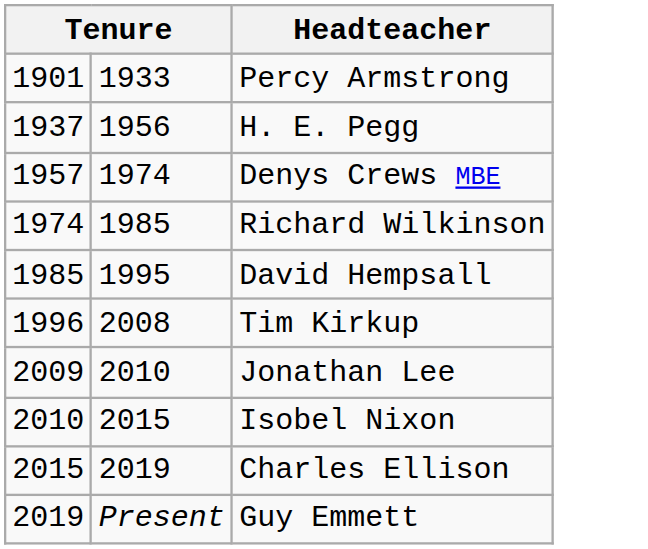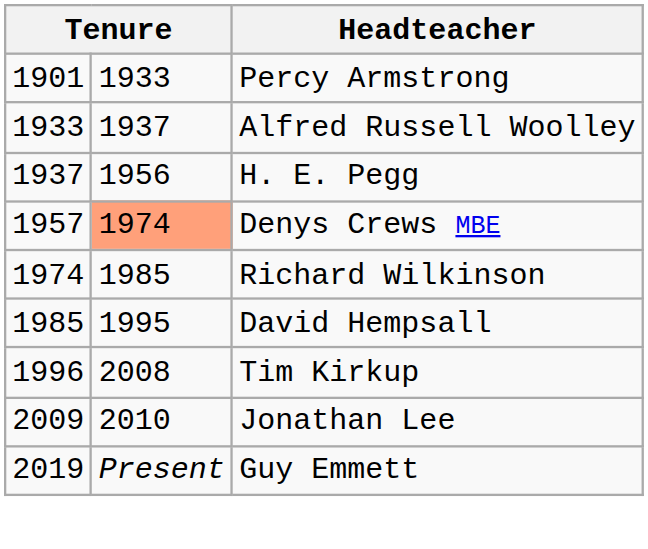 <table class="wikitable">
 <tr>
 <th colspan=2>Tenure</th>
 <th>Headteacher</th>
 </tr>
 <tr>
 <td>1901</td>
 <td>1933</td>
 <td>Percy Armstrong</td>
 </tr>
 <tr>
+<td>1933</td>
+<td>1937</td>
+<td>Alfred Russell Woolley</td>
+</tr>
+<tr>
 <td>1937</td>
 <td>1956</td>
 <td>H. E. Pegg</td>
 </tr>
 <tr>
 <td>1957</td>
-<td>1974</td>
+<td style="background: lightsalmon;">1974</td>
 <td>Denys Crews <a href='#'><small>MBE</small></a></td>
 </tr>
 <tr>
 <td>1974</td>
 <td>1985</td>
 <td>Richard Wilkinson</td>
 </tr>
 <tr>
 <td>1985</td>
 <td>1995</td>
 <td>David Hempsall</td>
 </tr>
 <tr>
 <td>1996</td>
 <td>2008</td>
 <td>Tim Kirkup</td>
 </tr>
 <tr>
 <td>2009</td>
 <td>2010</td>
 <td>Jonathan Lee</td>
 </tr>
 <tr>
-<td>2010</td>
-<td>2015</td>
-<td>Isobel Nixon</td>
-</tr>
-<tr>
-<td>2015</td>
-<td>2019</td>
-<td>Charles Ellison</td>
-</tr>
-<tr>
 <td>2019</td>
 <td><em>Present</em></td>
 <td>Guy Emmett</td>
 </tr>
 </table>
